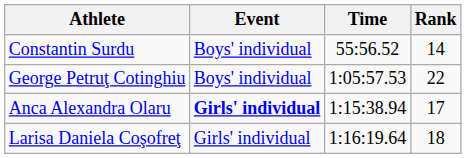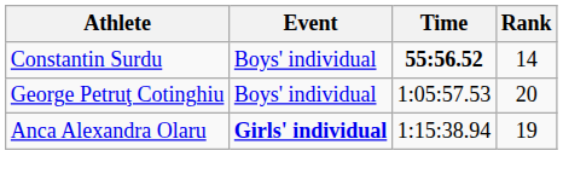 <table class="wikitable" style="font-size:90%">
 <tr>
 <th>Athlete</th>
 <th>Event</th>
 <th>Time</th>
 <th>Rank</th>
 </tr>
 <tr align=center>
 <td align=left><a href='#'>Constantin Surdu</a></td>
 <td align=left><a href='#'>Boys' individual</a></td>
-<td>55:56.52</td>
+<td><strong>55:56.52</strong></td>
 <td>14</td>
 </tr>
 <tr align=center>
 <td align=left><a href='#'>George Petruţ Cotinghiu</a></td>
 <td align=left><a href='#'>Boys' individual</a></td>
 <td>1:05:57.53</td>
-<td>22</td>
+<td>20</td>
 </tr>
 <tr align=center>
 <td align=left><a href='#'>Anca Alexandra Olaru</a></td>
 <td align=left><strong><a href='#'>Girls' individual</a></strong></td>
 <td>1:15:38.94</td>
-<td>17</td>
-</tr>
-<tr align=center>
-<td align=left><a href='#'>Larisa Daniela Coşofreţ</a></td>
-<td align=left><a href='#'>Girls' individual</a></td>
-<td>1:16:19.64</td>
-<td>18</td>
+<td>19</td>
 </tr>
 </table>
